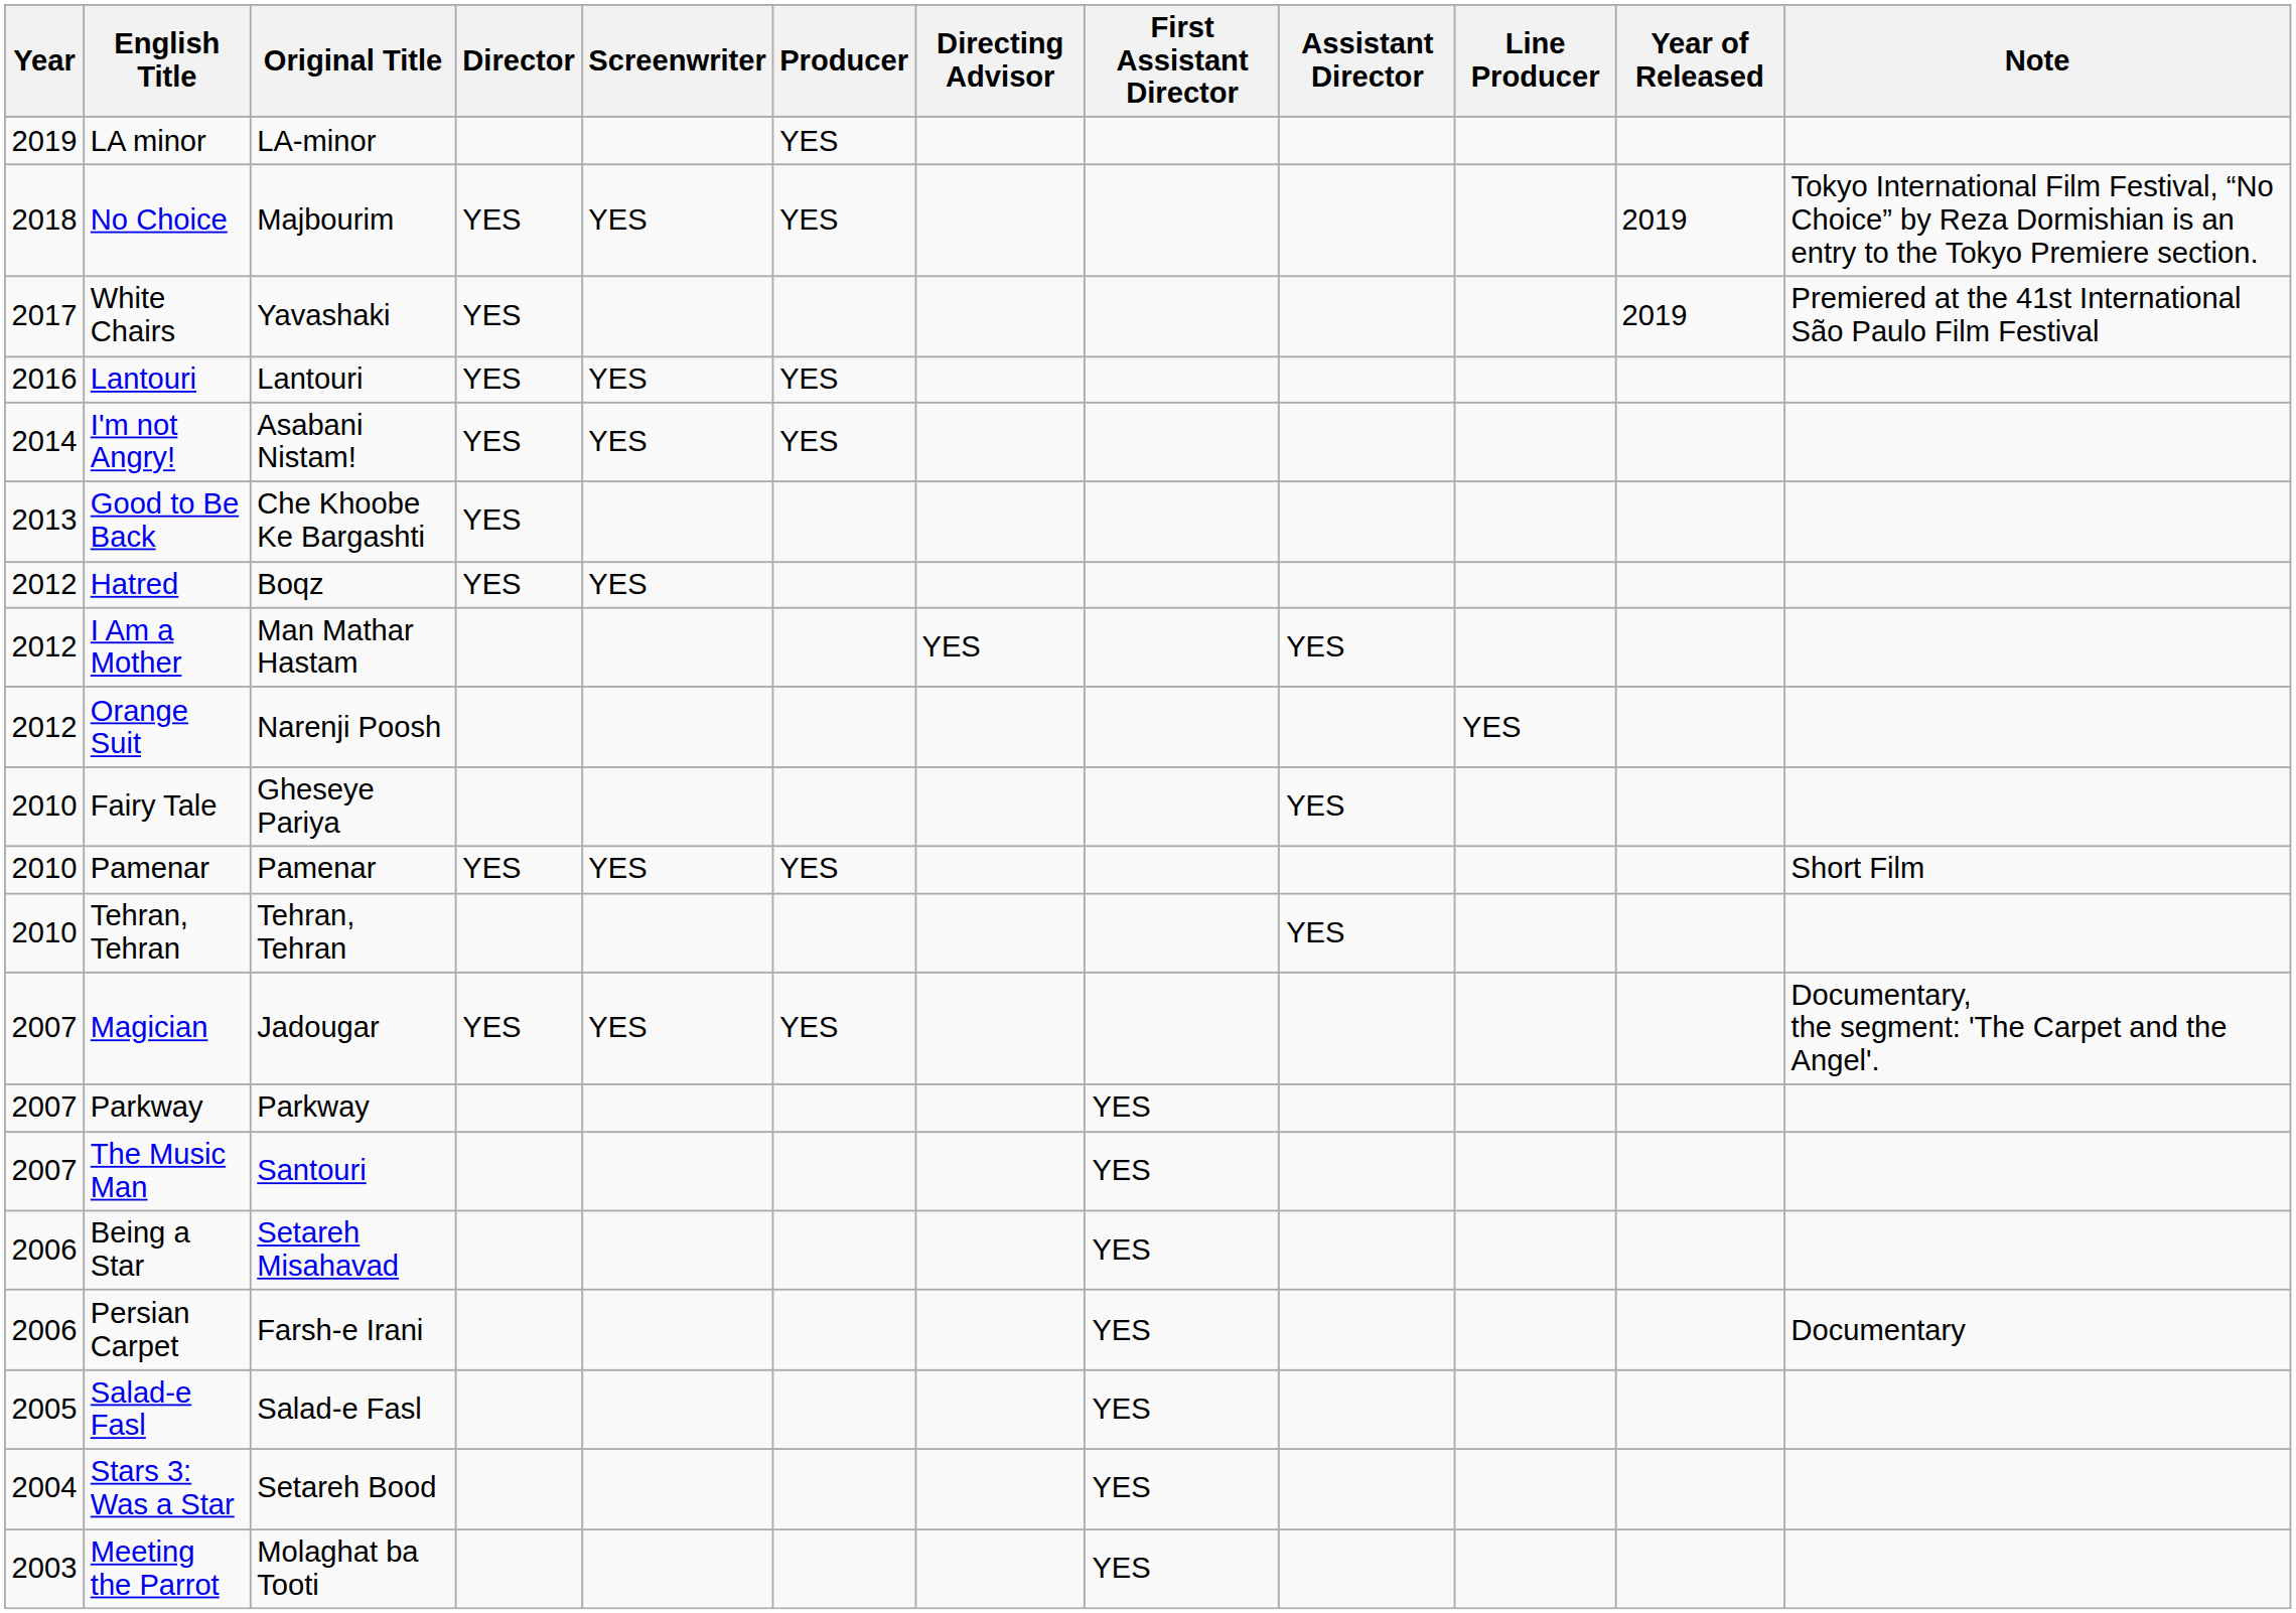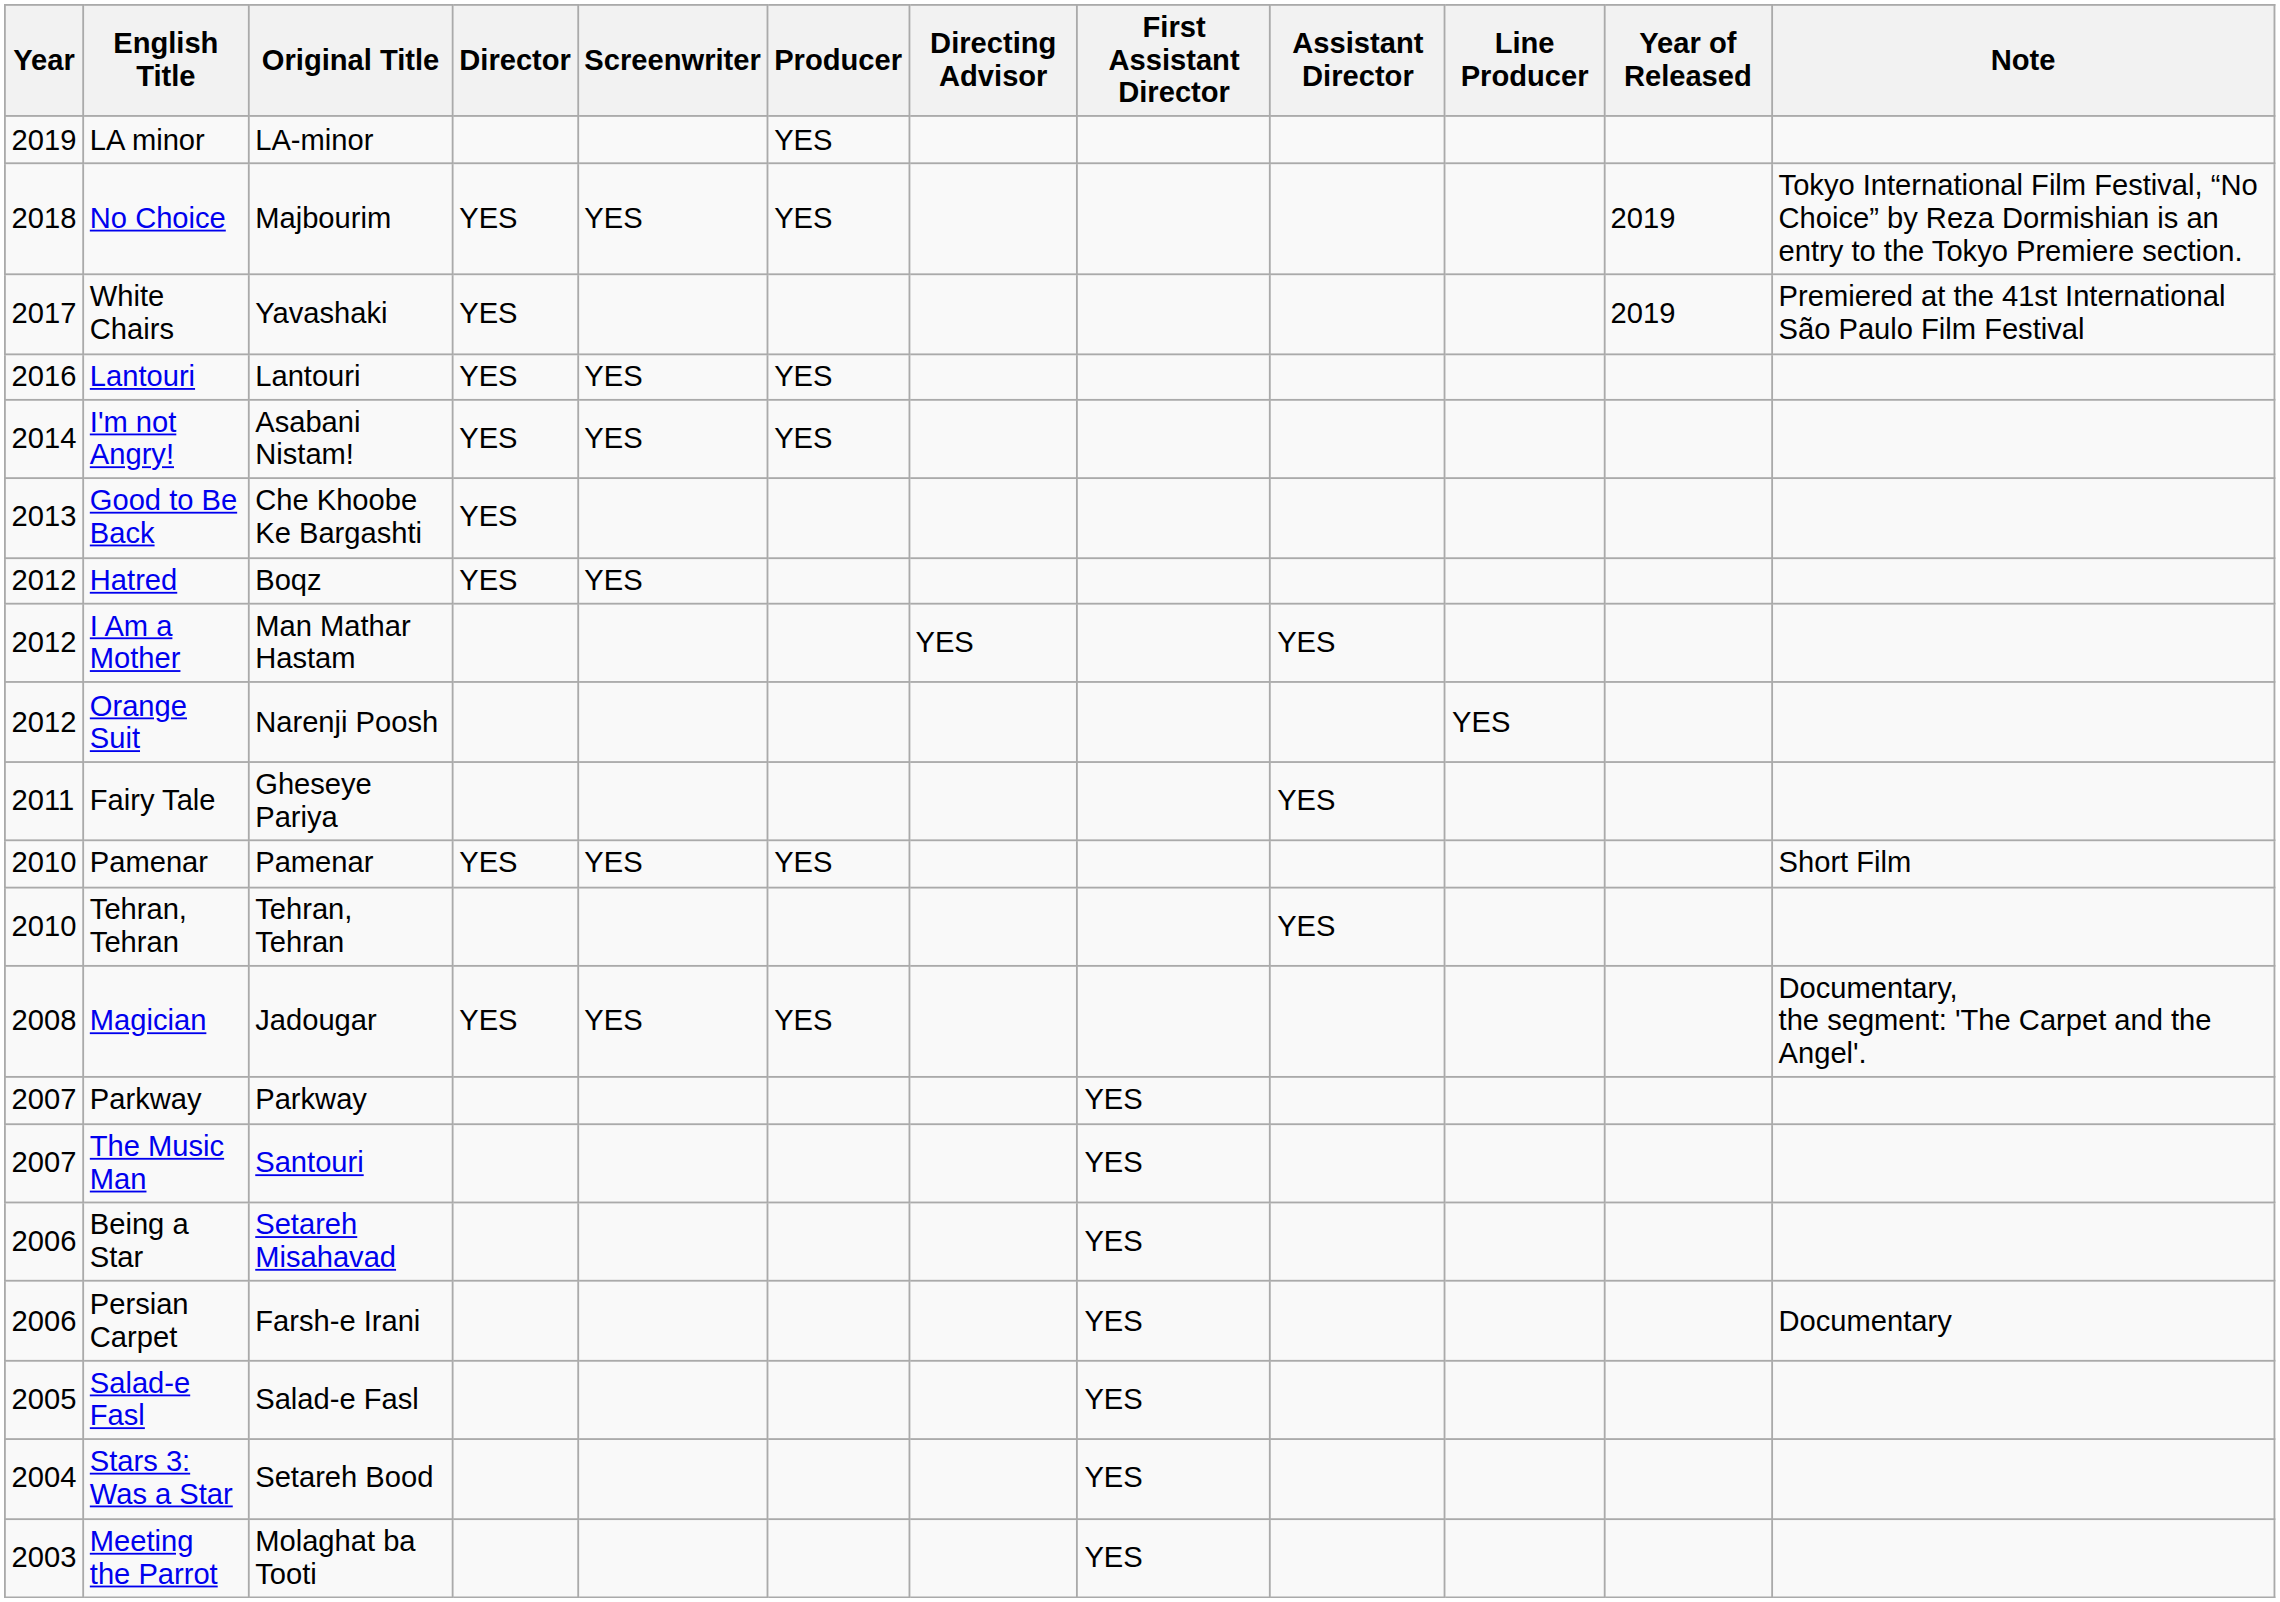 <table class="wikitable">
 <tr>
 <th>Year</th>
 <th>English Title</th>
 <th>Original Title</th>
 <th>Director</th>
 <th>Screenwriter</th>
 <th>Producer</th>
 <th>Directing Advisor</th>
 <th>First Assistant Director</th>
 <th>Assistant Director</th>
 <th>Line Producer</th>
 <th>Year of Released</th>
 <th>Note</th>
 </tr>
 <tr>
 <td>2019</td>
 <td>LA minor</td>
 <td>LA-minor</td>
 <td></td>
 <td></td>
 <td>YES</td>
 <td></td>
 <td></td>
 <td></td>
 <td></td>
 <td></td>
 <td></td>
 </tr>
 <tr>
 <td>2018</td>
 <td><a href='#'>No Choice</a></td>
 <td>Majbourim</td>
 <td>YES</td>
 <td>YES</td>
 <td>YES</td>
 <td></td>
 <td></td>
 <td></td>
 <td></td>
 <td>2019</td>
 <td>Tokyo International Film Festival, “No Choice” by Reza Dormishian is an entry to the Tokyo Premiere section.</td>
 </tr>
 <tr>
 <td>2017</td>
 <td>White Chairs</td>
 <td>Yavashaki</td>
 <td>YES</td>
 <td></td>
 <td></td>
 <td></td>
 <td></td>
 <td></td>
 <td></td>
 <td>2019</td>
 <td>Premiered at the 41st International São Paulo Film Festival</td>
 </tr>
 <tr>
 <td>2016</td>
 <td><a href='#'>Lantouri</a></td>
 <td>Lantouri</td>
 <td>YES</td>
 <td>YES</td>
 <td>YES</td>
 <td></td>
 <td></td>
 <td></td>
 <td></td>
 <td></td>
 <td></td>
 </tr>
 <tr>
 <td>2014</td>
 <td><a href='#'>I'm not Angry!</a></td>
 <td>Asabani Nistam!</td>
 <td>YES</td>
 <td>YES</td>
 <td>YES</td>
 <td></td>
 <td></td>
 <td></td>
 <td></td>
 <td></td>
 <td></td>
 </tr>
 <tr>
 <td>2013</td>
 <td><a href='#'>Good to Be Back</a></td>
 <td>Che Khoobe Ke Bargashti</td>
 <td>YES</td>
 <td></td>
 <td></td>
 <td></td>
 <td></td>
 <td></td>
 <td></td>
 <td></td>
 <td></td>
 </tr>
 <tr>
 <td>2012</td>
 <td><a href='#'>Hatred</a></td>
 <td>Boqz</td>
 <td>YES</td>
 <td>YES</td>
 <td></td>
 <td></td>
 <td></td>
 <td></td>
 <td></td>
 <td></td>
 <td></td>
 </tr>
 <tr>
 <td>2012</td>
 <td><a href='#'>I Am a Mother</a></td>
 <td>Man Mathar Hastam</td>
 <td></td>
 <td></td>
 <td></td>
 <td>YES</td>
 <td></td>
 <td>YES</td>
 <td></td>
 <td></td>
 <td></td>
 </tr>
 <tr>
 <td>2012</td>
 <td><a href='#'>Orange Suit</a></td>
 <td>Narenji Poosh</td>
 <td></td>
 <td></td>
 <td></td>
 <td></td>
 <td></td>
 <td></td>
 <td>YES</td>
 <td></td>
 <td></td>
 </tr>
 <tr>
-<td>2010</td>
+<td>2011</td>
 <td>Fairy Tale</td>
 <td>Gheseye Pariya</td>
 <td></td>
 <td></td>
 <td></td>
 <td></td>
 <td></td>
 <td>YES</td>
 <td></td>
 <td></td>
 <td></td>
 </tr>
 <tr>
 <td>2010</td>
 <td>Pamenar</td>
 <td>Pamenar</td>
 <td>YES</td>
 <td>YES</td>
 <td>YES</td>
 <td></td>
 <td></td>
 <td></td>
 <td></td>
 <td></td>
 <td>Short Film</td>
 </tr>
 <tr>
 <td>2010</td>
 <td>Tehran, Tehran</td>
 <td>Tehran, Tehran</td>
 <td></td>
 <td></td>
 <td></td>
 <td></td>
 <td></td>
 <td>YES</td>
 <td></td>
 <td></td>
 <td></td>
 </tr>
 <tr>
-<td>2007</td>
+<td>2008</td>
 <td><a href='#'>Magician</a></td>
 <td>Jadougar</td>
 <td>YES</td>
 <td>YES</td>
 <td>YES</td>
 <td></td>
 <td></td>
 <td></td>
 <td></td>
 <td></td>
 <td>Documentary,<br>the segment: 'The Carpet and the Angel'.</td>
 </tr>
 <tr>
 <td>2007</td>
 <td>Parkway</td>
 <td>Parkway</td>
 <td></td>
 <td></td>
 <td></td>
 <td></td>
 <td>YES</td>
 <td></td>
 <td></td>
 <td></td>
 <td></td>
 </tr>
 <tr>
 <td>2007</td>
 <td><a href='#'>The Music Man</a></td>
 <td><a href='#'>Santouri</a></td>
 <td></td>
 <td></td>
 <td></td>
 <td></td>
 <td>YES</td>
 <td></td>
 <td></td>
 <td></td>
 <td></td>
 </tr>
 <tr>
 <td>2006</td>
 <td>Being a Star </td>
 <td><a href='#'>Setareh Misahavad</a></td>
 <td></td>
 <td></td>
 <td></td>
 <td></td>
 <td>YES</td>
 <td></td>
 <td></td>
 <td></td>
 <td></td>
 </tr>
 <tr>
 <td>2006</td>
 <td>Persian Carpet </td>
 <td>Farsh-e Irani</td>
 <td></td>
 <td></td>
 <td></td>
 <td></td>
 <td>YES</td>
 <td></td>
 <td></td>
 <td></td>
 <td>Documentary</td>
 </tr>
 <tr>
 <td>2005</td>
 <td><a href='#'>Salad-e Fasl</a></td>
 <td>Salad-e Fasl</td>
 <td></td>
 <td></td>
 <td></td>
 <td></td>
 <td>YES</td>
 <td></td>
 <td></td>
 <td></td>
 <td></td>
 </tr>
 <tr>
 <td>2004</td>
 <td><a href='#'>Stars 3: Was a Star</a></td>
 <td>Setareh Bood</td>
 <td></td>
 <td></td>
 <td></td>
 <td></td>
 <td>YES</td>
 <td></td>
 <td></td>
 <td></td>
 <td></td>
 </tr>
 <tr>
 <td>2003</td>
 <td><a href='#'>Meeting the Parrot</a></td>
 <td>Molaghat ba Tooti</td>
 <td></td>
 <td></td>
 <td></td>
 <td></td>
 <td>YES</td>
 <td></td>
 <td></td>
 <td></td>
 </tr>
 </table>
